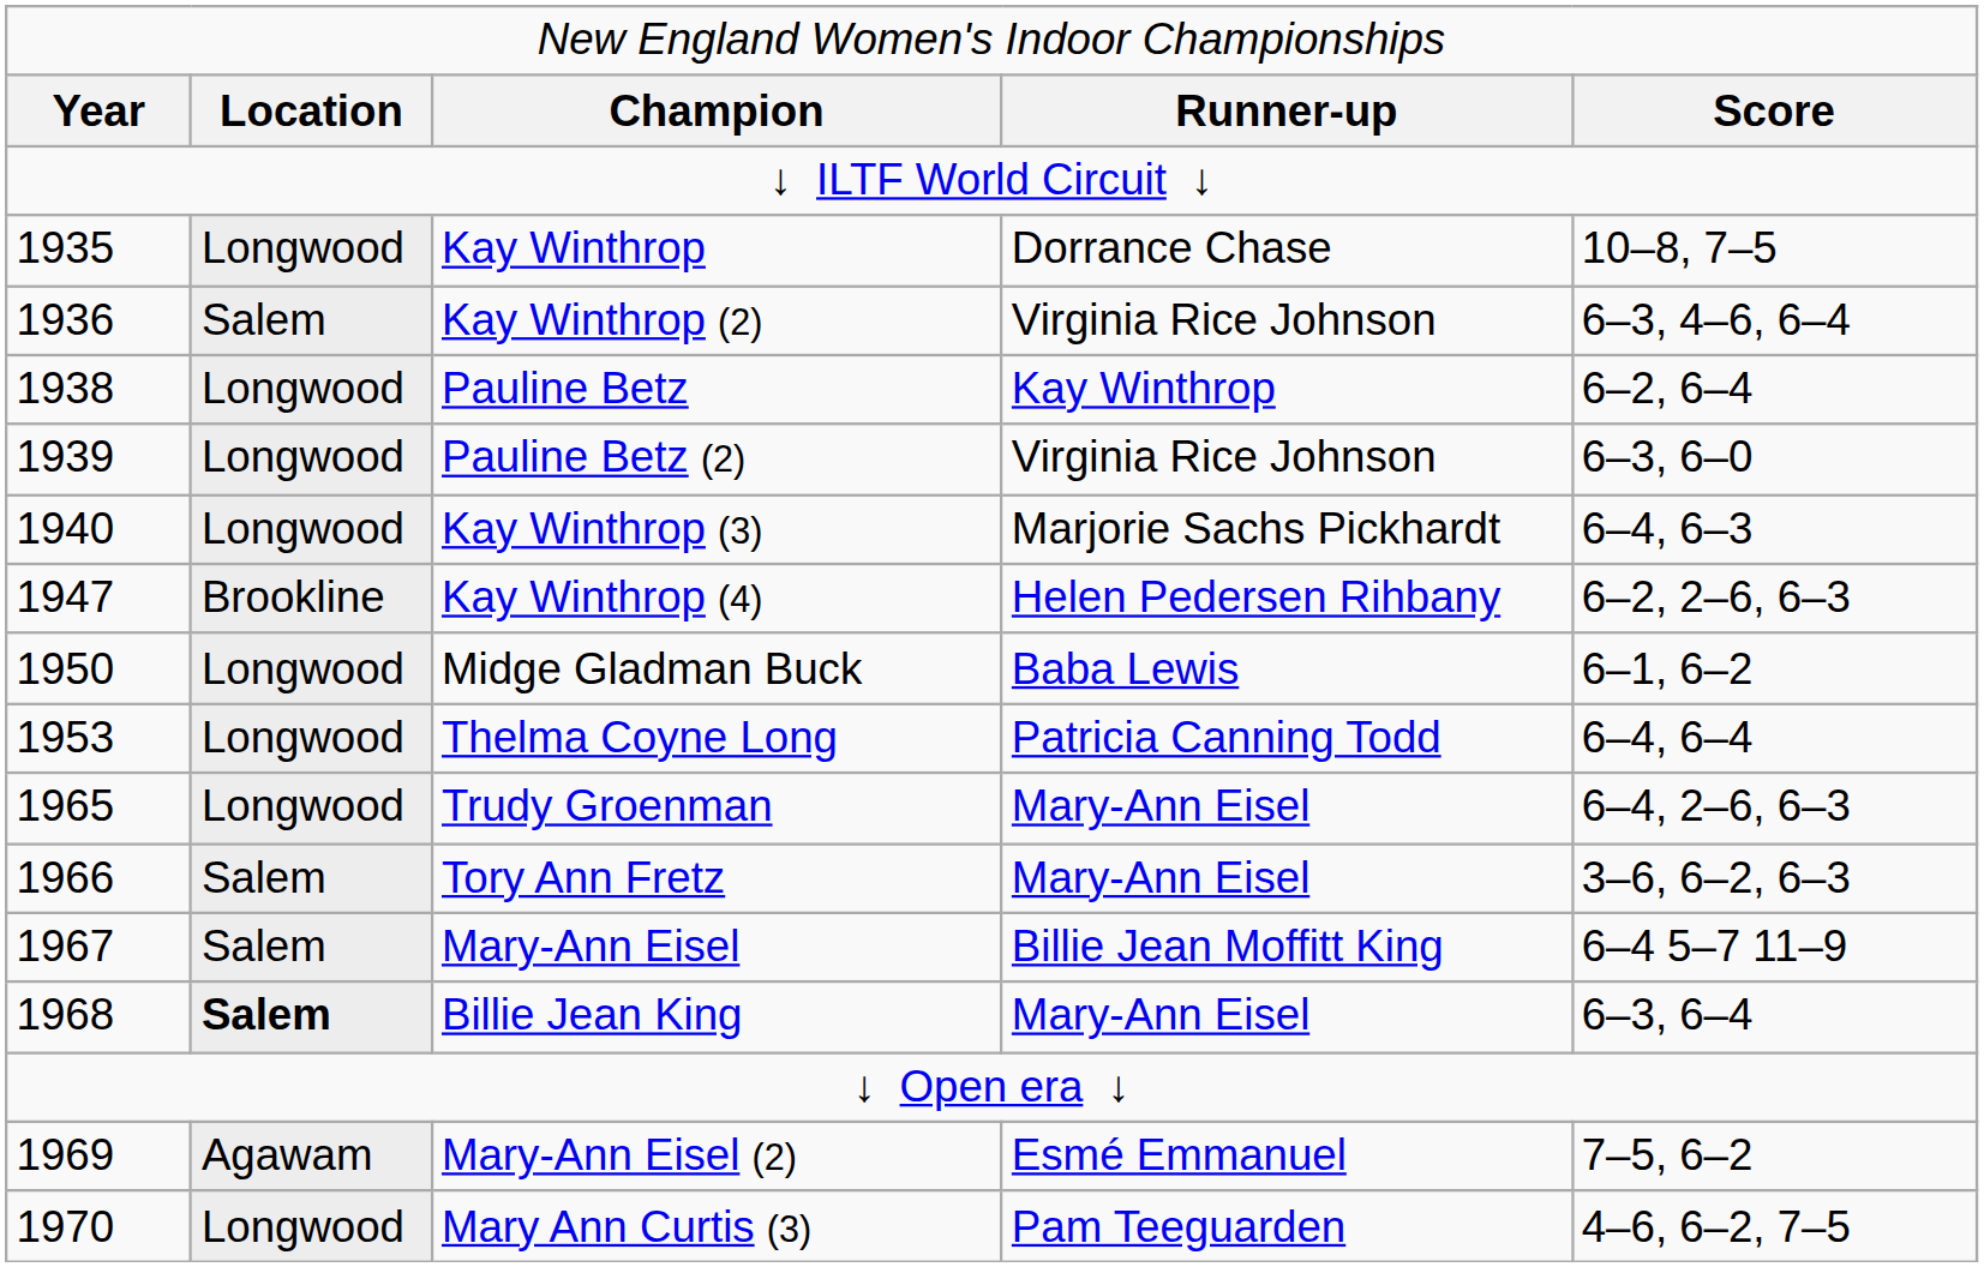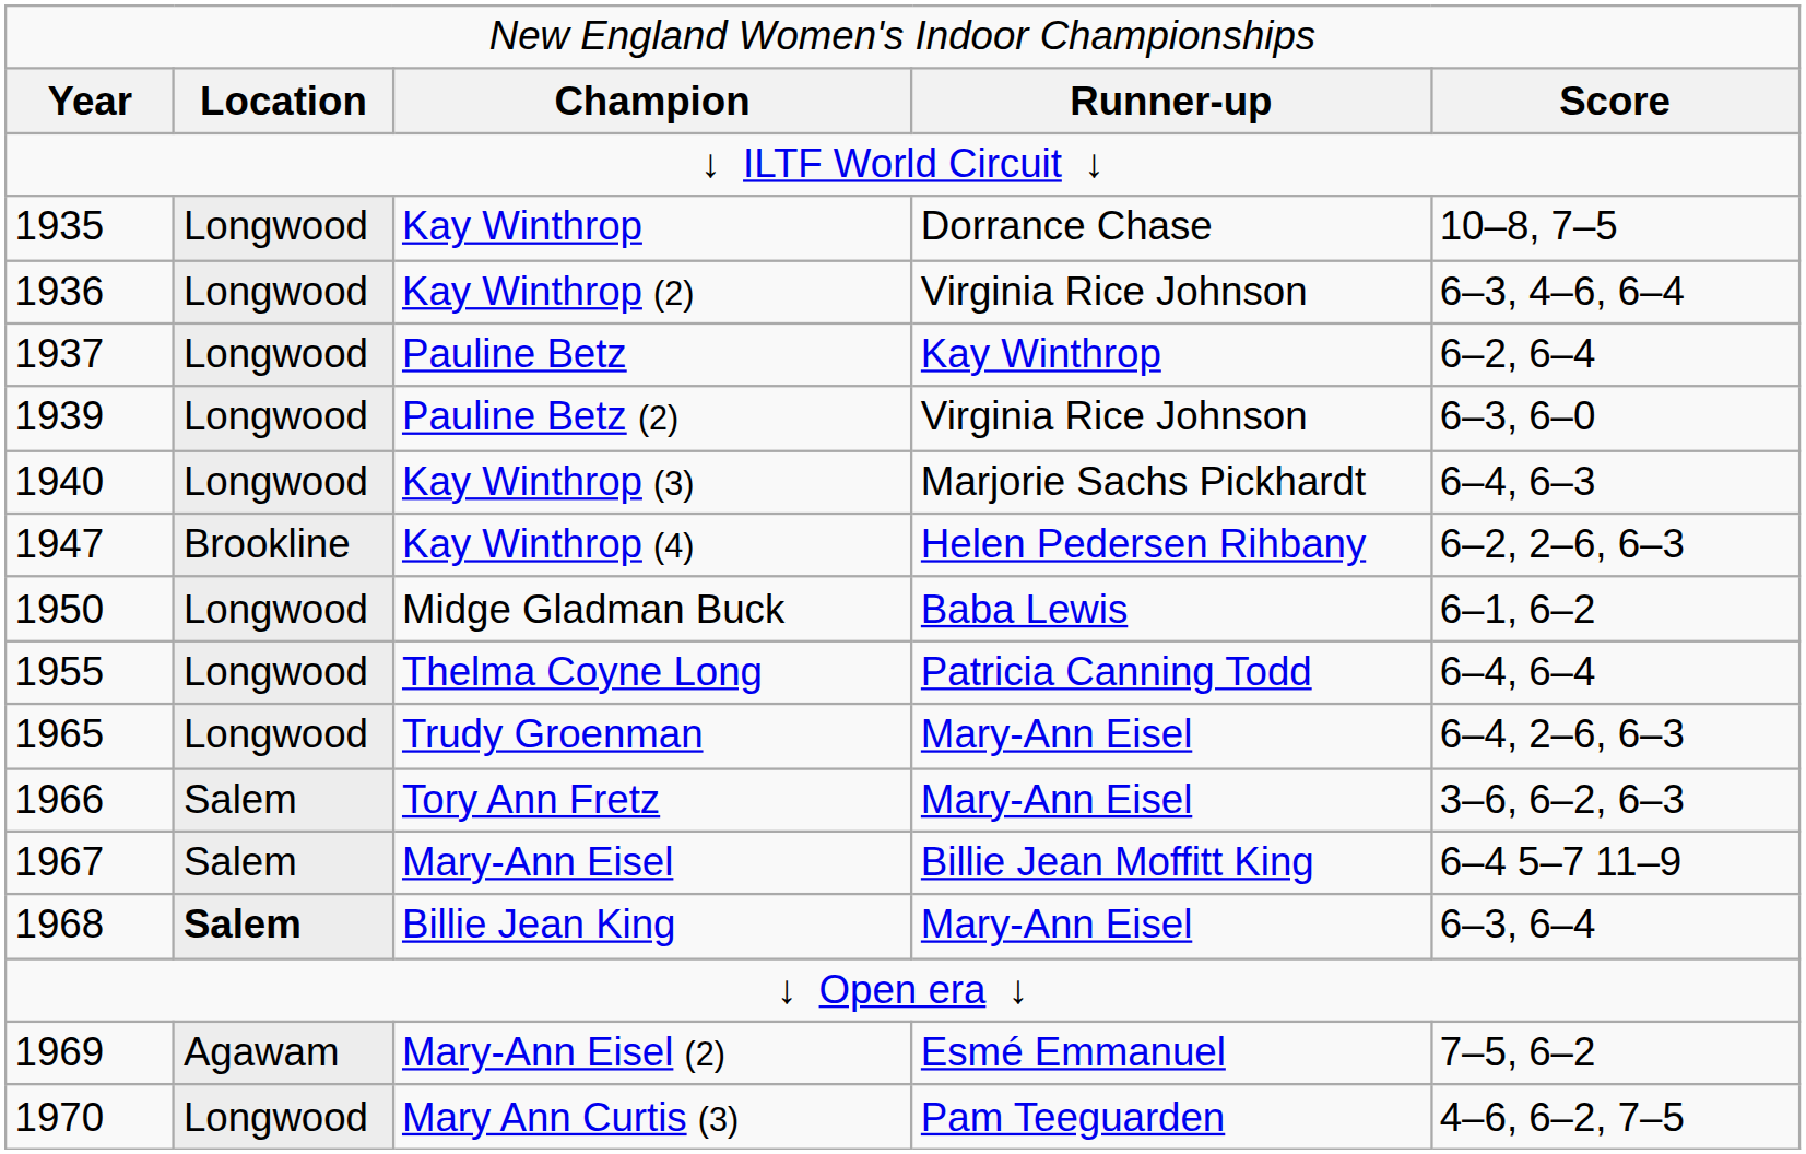 <table class="wikitable">
 <tr>
 <td colspan=5 align=center><em>New England Women's Indoor Championships</em></td>
 </tr>
 <tr>
 <th style="width:60px;">Year</th>
 <th style="width:80px;">Location</th>
 <th style="width:200px;">Champion</th>
 <th style="width:200px;">Runner-up</th>
 <th style="width:140px;">Score</th>
 </tr>
 <tr>
 <td colspan=5 align=center>↓  <a href='#'>ILTF World Circuit</a>  ↓</td>
 </tr>
 <tr>
 <td>1935</td>
 <td style="background:#ededed">Longwood</td>
 <td> <a href='#'>Kay Winthrop</a></td>
 <td> Dorrance Chase</td>
 <td>10–8, 7–5</td>
 </tr>
 <tr>
 <td>1936</td>
-<td style="background:#ededed">Salem</td>
+<td style="background:#ededed">Longwood</td>
 <td> <a href='#'>Kay Winthrop</a> <small>(2)</small></td>
 <td> Virginia Rice Johnson</td>
 <td>6–3, 4–6, 6–4</td>
 </tr>
 <tr>
-<td>1938</td>
+<td>1937</td>
 <td style="background:#ededed">Longwood</td>
 <td> <a href='#'>Pauline Betz</a></td>
 <td>  <a href='#'>Kay Winthrop</a></td>
 <td>6–2, 6–4</td>
 </tr>
 <tr>
 <td>1939</td>
 <td style="background:#ededed">Longwood</td>
 <td> <a href='#'>Pauline Betz</a>  <small>(2)</small></td>
 <td> Virginia Rice Johnson</td>
 <td>6–3, 6–0</td>
 </tr>
 <tr>
 <td>1940</td>
 <td style="background:#ededed">Longwood</td>
 <td>  <a href='#'>Kay Winthrop</a> <small>(3)</small></td>
 <td> Marjorie Sachs Pickhardt</td>
 <td>6–4, 6–3</td>
 </tr>
 <tr>
 <td>1947</td>
 <td style="background:#ededed">Brookline</td>
 <td>  <a href='#'>Kay Winthrop</a> <small>(4)</small></td>
 <td> <a href='#'>Helen Pedersen Rihbany</a></td>
 <td>6–2, 2–6, 6–3</td>
 </tr>
 <tr>
 <td>1950</td>
 <td style="background:#ededed">Longwood</td>
 <td> Midge Gladman Buck</td>
 <td> <a href='#'>Baba Lewis</a></td>
 <td>6–1, 6–2</td>
 </tr>
 <tr>
-<td>1953</td>
+<td>1955</td>
 <td style="background:#ededed">Longwood</td>
 <td> <a href='#'>Thelma Coyne Long</a></td>
 <td> <a href='#'>Patricia Canning Todd</a></td>
 <td>6–4, 6–4</td>
 </tr>
 <tr>
 <td>1965</td>
 <td style="background:#ededed">Longwood</td>
 <td> <a href='#'>Trudy Groenman</a></td>
 <td> <a href='#'>Mary-Ann Eisel</a></td>
 <td>6–4, 2–6, 6–3</td>
 </tr>
 <tr>
 <td>1966</td>
 <td style="background:#ededed">Salem</td>
 <td> <a href='#'>Tory Ann Fretz</a></td>
 <td> <a href='#'>Mary-Ann Eisel</a></td>
 <td>3–6, 6–2, 6–3</td>
 </tr>
 <tr>
 <td>1967</td>
 <td style="background:#ededed">Salem</td>
 <td> <a href='#'>Mary-Ann Eisel</a></td>
 <td> <a href='#'>Billie Jean Moffitt King</a></td>
 <td>6–4 5–7 11–9</td>
 </tr>
 <tr>
 <td>1968</td>
 <td style="background:#ededed"><strong>Salem</strong></td>
 <td> <a href='#'>Billie Jean King</a></td>
 <td> <a href='#'>Mary-Ann Eisel</a></td>
 <td>6–3, 6–4</td>
 </tr>
 <tr>
 <td colspan=5 align=center>↓  <a href='#'>Open era</a>  ↓</td>
 </tr>
 <tr>
 <td>1969</td>
 <td style="background:#ededed">Agawam</td>
 <td> <a href='#'>Mary-Ann Eisel</a>  <small>(2)</small></td>
 <td> <a href='#'>Esmé Emmanuel</a></td>
 <td>7–5, 6–2</td>
 </tr>
 <tr>
 <td>1970</td>
 <td style="background:#ededed">Longwood</td>
 <td> <a href='#'>Mary Ann Curtis</a> <small>(3)</small></td>
 <td> <a href='#'>Pam Teeguarden</a></td>
 <td>4–6, 6–2, 7–5</td>
 </tr>
 </table>
